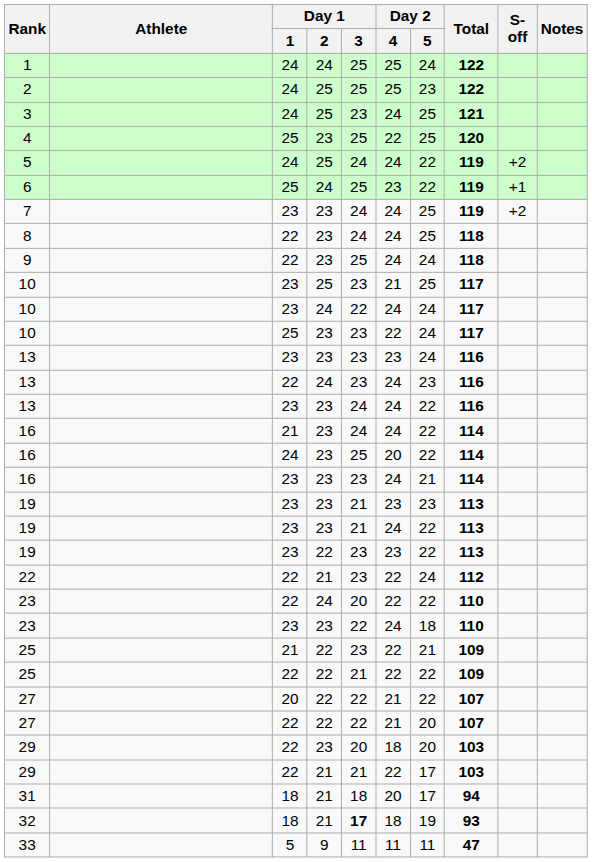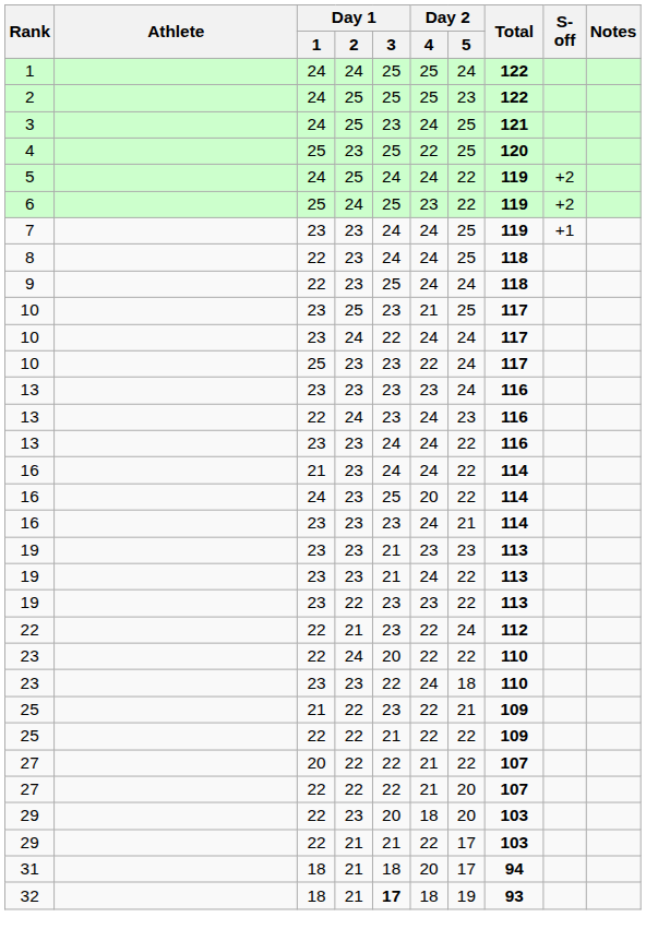 <table class="wikitable" style="text-align:center">
 <tr>
 <th rowspan=2 width=40>Rank</th>
 <th rowspan=2 width=250>Athlete</th>
 <th colspan=3>Day 1</th>
 <th colspan=2>Day 2</th>
 <th rowspan=2 width=50>Total</th>
 <th rowspan=2 width=35>S-off</th>
 <th rowspan=2 width=45>Notes</th>
 </tr>
 <tr>
 <th width=30>1</th>
 <th width=30>2</th>
 <th width=30>3</th>
 <th width=30>4</th>
 <th width=30>5</th>
 </tr>
 <tr bgcolor=ccffcc>
 <td>1</td>
 <td align=left></td>
 <td>24</td>
 <td>24</td>
 <td>25</td>
 <td>25</td>
 <td>24</td>
 <td><strong>122</strong></td>
 <td></td>
 <td></td>
 </tr>
 <tr bgcolor=ccffcc>
 <td>2</td>
 <td align=left></td>
 <td>24</td>
 <td>25</td>
 <td>25</td>
 <td>25</td>
 <td>23</td>
 <td><strong>122</strong></td>
 <td></td>
 <td></td>
 </tr>
 <tr bgcolor=ccffcc>
 <td>3</td>
 <td align=left></td>
 <td>24</td>
 <td>25</td>
 <td>23</td>
 <td>24</td>
 <td>25</td>
 <td><strong>121</strong></td>
 <td></td>
 <td></td>
 </tr>
 <tr bgcolor=ccffcc>
 <td>4</td>
 <td align=left></td>
 <td>25</td>
 <td>23</td>
 <td>25</td>
 <td>22</td>
 <td>25</td>
 <td><strong>120</strong></td>
 <td></td>
 <td></td>
 </tr>
 <tr bgcolor=ccffcc>
 <td>5</td>
 <td align=left></td>
 <td>24</td>
 <td>25</td>
 <td>24</td>
 <td>24</td>
 <td>22</td>
 <td><strong>119</strong></td>
 <td>+2</td>
 <td></td>
 </tr>
 <tr bgcolor=ccffcc>
 <td>6</td>
 <td align=left></td>
 <td>25</td>
 <td>24</td>
 <td>25</td>
 <td>23</td>
 <td>22</td>
 <td><strong>119</strong></td>
-<td>+1</td>
+<td>+2</td>
 <td></td>
 </tr>
 <tr>
 <td>7</td>
 <td align=left></td>
 <td>23</td>
 <td>23</td>
 <td>24</td>
 <td>24</td>
 <td>25</td>
 <td><strong>119</strong></td>
-<td>+2</td>
+<td>+1</td>
 <td></td>
 </tr>
 <tr>
 <td>8</td>
 <td align=left></td>
 <td>22</td>
 <td>23</td>
 <td>24</td>
 <td>24</td>
 <td>25</td>
 <td><strong>118</strong></td>
 <td></td>
 <td></td>
 </tr>
 <tr>
 <td>9</td>
 <td align=left></td>
 <td>22</td>
 <td>23</td>
 <td>25</td>
 <td>24</td>
 <td>24</td>
 <td><strong>118</strong></td>
 <td></td>
 <td></td>
 </tr>
 <tr>
 <td>10</td>
 <td align=left></td>
 <td>23</td>
 <td>25</td>
 <td>23</td>
 <td>21</td>
 <td>25</td>
 <td><strong>117</strong></td>
 <td></td>
 <td></td>
 </tr>
 <tr>
 <td>10</td>
 <td align=left></td>
 <td>23</td>
 <td>24</td>
 <td>22</td>
 <td>24</td>
 <td>24</td>
 <td><strong>117</strong></td>
 <td></td>
 <td></td>
 </tr>
 <tr>
 <td>10</td>
 <td align=left></td>
 <td>25</td>
 <td>23</td>
 <td>23</td>
 <td>22</td>
 <td>24</td>
 <td><strong>117</strong></td>
 <td></td>
 <td></td>
 </tr>
 <tr>
 <td>13</td>
 <td align=left></td>
 <td>23</td>
 <td>23</td>
 <td>23</td>
 <td>23</td>
 <td>24</td>
 <td><strong>116</strong></td>
 <td></td>
 <td></td>
 </tr>
 <tr>
 <td>13</td>
 <td align=left></td>
 <td>22</td>
 <td>24</td>
 <td>23</td>
 <td>24</td>
 <td>23</td>
 <td><strong>116</strong></td>
 <td></td>
 <td></td>
 </tr>
 <tr>
 <td>13</td>
 <td align=left></td>
 <td>23</td>
 <td>23</td>
 <td>24</td>
 <td>24</td>
 <td>22</td>
 <td><strong>116</strong></td>
 <td></td>
 <td></td>
 </tr>
 <tr>
 <td>16</td>
 <td align=left></td>
 <td>21</td>
 <td>23</td>
 <td>24</td>
 <td>24</td>
 <td>22</td>
 <td><strong>114</strong></td>
 <td></td>
 <td></td>
 </tr>
 <tr>
 <td>16</td>
 <td align=left></td>
 <td>24</td>
 <td>23</td>
 <td>25</td>
 <td>20</td>
 <td>22</td>
 <td><strong>114</strong></td>
 <td></td>
 <td></td>
 </tr>
 <tr>
 <td>16</td>
 <td align=left></td>
 <td>23</td>
 <td>23</td>
 <td>23</td>
 <td>24</td>
 <td>21</td>
 <td><strong>114</strong></td>
 <td></td>
 <td></td>
 </tr>
 <tr>
 <td>19</td>
 <td align=left></td>
 <td>23</td>
 <td>23</td>
 <td>21</td>
 <td>23</td>
 <td>23</td>
 <td><strong>113</strong></td>
 <td></td>
 <td></td>
 </tr>
 <tr>
 <td>19</td>
 <td align=left></td>
 <td>23</td>
 <td>23</td>
 <td>21</td>
 <td>24</td>
 <td>22</td>
 <td><strong>113</strong></td>
 <td></td>
 <td></td>
 </tr>
 <tr>
 <td>19</td>
 <td align=left></td>
 <td>23</td>
 <td>22</td>
 <td>23</td>
 <td>23</td>
 <td>22</td>
 <td><strong>113</strong></td>
 <td></td>
 <td></td>
 </tr>
 <tr>
 <td>22</td>
 <td align=left></td>
 <td>22</td>
 <td>21</td>
 <td>23</td>
 <td>22</td>
 <td>24</td>
 <td><strong>112</strong></td>
 <td></td>
 <td></td>
 </tr>
 <tr>
 <td>23</td>
 <td align=left></td>
 <td>22</td>
 <td>24</td>
 <td>20</td>
 <td>22</td>
 <td>22</td>
 <td><strong>110</strong></td>
 <td></td>
 <td></td>
 </tr>
 <tr>
 <td>23</td>
 <td align=left></td>
 <td>23</td>
 <td>23</td>
 <td>22</td>
 <td>24</td>
 <td>18</td>
 <td><strong>110</strong></td>
 <td></td>
 <td></td>
 </tr>
 <tr>
 <td>25</td>
 <td align=left></td>
 <td>21</td>
 <td>22</td>
 <td>23</td>
 <td>22</td>
 <td>21</td>
 <td><strong>109</strong></td>
 <td></td>
 <td></td>
 </tr>
 <tr>
 <td>25</td>
 <td align=left></td>
 <td>22</td>
 <td>22</td>
 <td>21</td>
 <td>22</td>
 <td>22</td>
 <td><strong>109</strong></td>
 <td></td>
 <td></td>
 </tr>
 <tr>
 <td>27</td>
 <td align=left></td>
 <td>20</td>
 <td>22</td>
 <td>22</td>
 <td>21</td>
 <td>22</td>
 <td><strong>107</strong></td>
 <td></td>
 <td></td>
 </tr>
 <tr>
 <td>27</td>
 <td align=left></td>
 <td>22</td>
 <td>22</td>
 <td>22</td>
 <td>21</td>
 <td>20</td>
 <td><strong>107</strong></td>
 <td></td>
 <td></td>
 </tr>
 <tr>
 <td>29</td>
 <td align=left></td>
 <td>22</td>
 <td>23</td>
 <td>20</td>
 <td>18</td>
 <td>20</td>
 <td><strong>103</strong></td>
 <td></td>
 <td></td>
 </tr>
 <tr>
 <td>29</td>
 <td align=left></td>
 <td>22</td>
 <td>21</td>
 <td>21</td>
 <td>22</td>
 <td>17</td>
 <td><strong>103</strong></td>
 <td></td>
 <td></td>
 </tr>
 <tr>
 <td>31</td>
 <td align=left></td>
 <td>18</td>
 <td>21</td>
 <td>18</td>
 <td>20</td>
 <td>17</td>
 <td><strong>94</strong></td>
 <td></td>
 <td></td>
 </tr>
 <tr>
 <td>32</td>
 <td align=left></td>
 <td>18</td>
 <td>21</td>
 <td><strong>17</strong></td>
 <td>18</td>
 <td>19</td>
 <td><strong>93</strong></td>
 <td></td>
 <td></td>
 </tr>
-<tr>
-<td>33</td>
-<td align=left></td>
-<td>5</td>
-<td>9</td>
-<td>11</td>
-<td>11</td>
-<td>11</td>
-<td><strong>47</strong></td>
-<td></td>
-<td></td>
-</tr>
 </table>
